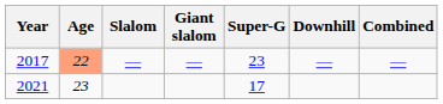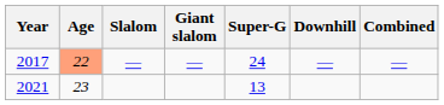 <table class=wikitable style="text-align:center">
 <tr>
 <th>  Year  </th>
 <th> Age </th>
 <th> Slalom </th>
 <th> Giant <br> slalom </th>
 <th>Super-G</th>
 <th>Downhill</th>
 <th>Combined</th>
 </tr>
 <tr>
 <td><a href='#'>2017</a></td>
 <td style="background: lightsalmon;"><em>22</em></td>
 <td><a href='#'>—</a></td>
 <td><a href='#'>—</a></td>
-<td><a href='#'>23</a></td>
+<td><a href='#'>24</a></td>
 <td><a href='#'>—</a></td>
 <td><a href='#'>—</a></td>
 </tr>
 <tr>
 <td><a href='#'>2021</a></td>
 <td><em>23</em></td>
 <td></td>
 <td></td>
-<td><a href='#'>17</a></td>
+<td><a href='#'>13</a></td>
 <td></td>
 <td></td>
 </tr>
 </table>
